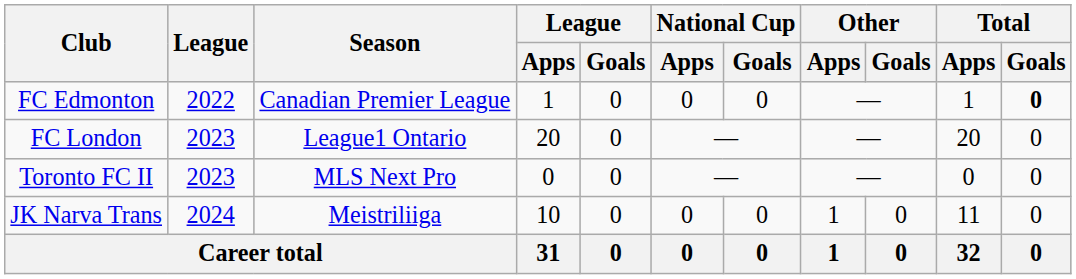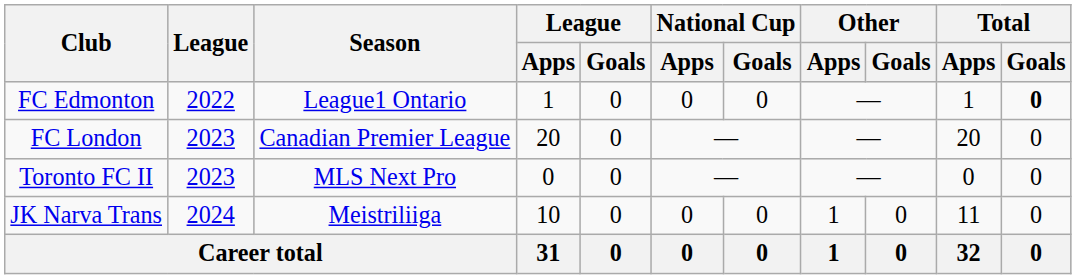 <table class="wikitable" style="text-align: center;">
 <tr>
 <th rowspan="2">Club</th>
 <th rowspan="2">League</th>
 <th rowspan="2">Season</th>
 <th colspan="2">League</th>
 <th colspan="2">National Cup</th>
 <th colspan="2">Other</th>
 <th colspan="2">Total</th>
 </tr>
 <tr>
 <th>Apps</th>
 <th>Goals</th>
 <th>Apps</th>
 <th>Goals</th>
 <th>Apps</th>
 <th>Goals</th>
 <th>Apps</th>
 <th>Goals</th>
 </tr>
 <tr>
 <td><a href='#'>FC Edmonton</a></td>
 <td><a href='#'>2022</a></td>
-<td><a href='#'>Canadian Premier League</a></td>
+<td><a href='#'>League1 Ontario</a></td>
 <td>1</td>
 <td>0</td>
 <td>0</td>
 <td>0</td>
 <td colspan="2">—</td>
 <td>1</td>
 <td><strong>0</strong></td>
 </tr>
 <tr>
 <td><a href='#'>FC London</a></td>
 <td><a href='#'>2023</a></td>
-<td><a href='#'>League1 Ontario</a></td>
+<td><a href='#'>Canadian Premier League</a></td>
 <td>20</td>
 <td>0</td>
 <td colspan="2">—</td>
 <td colspan="2">—</td>
 <td>20</td>
 <td>0</td>
 </tr>
 <tr>
 <td><a href='#'>Toronto FC II</a></td>
 <td><a href='#'>2023</a></td>
 <td><a href='#'>MLS Next Pro</a></td>
 <td>0</td>
 <td>0</td>
 <td colspan="2">—</td>
 <td colspan="2">—</td>
 <td>0</td>
 <td>0</td>
 </tr>
 <tr>
 <td><a href='#'>JK Narva Trans</a></td>
 <td><a href='#'>2024</a></td>
 <td><a href='#'>Meistriliiga</a></td>
 <td>10</td>
 <td>0</td>
 <td>0</td>
 <td>0</td>
 <td>1</td>
 <td>0</td>
 <td>11</td>
 <td>0</td>
 </tr>
 <tr>
 <th colspan="3">Career total</th>
 <th>31</th>
 <th>0</th>
 <th>0</th>
 <th>0</th>
 <th>1</th>
 <th>0</th>
 <th>32</th>
 <th>0</th>
 </tr>
 </table>
